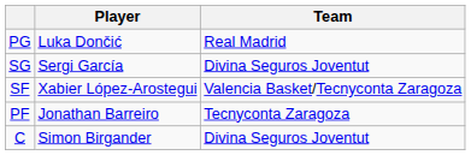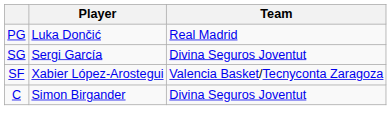 <table class="wikitable sortable">
 <tr>
 <th align="center"></th>
 <th align="center">Player</th>
 <th align="center">Team</th>
 </tr>
 <tr>
 <td align=center><a href='#'>PG</a></td>
 <td> <a href='#'>Luka Dončić</a></td>
 <td><a href='#'>Real Madrid</a></td>
 </tr>
 <tr>
 <td align=center><a href='#'>SG</a></td>
 <td> <a href='#'>Sergi García</a></td>
 <td><a href='#'>Divina Seguros Joventut</a></td>
 </tr>
 <tr>
 <td align=center><a href='#'>SF</a></td>
 <td> <a href='#'>Xabier López-Arostegui</a></td>
 <td><a href='#'>Valencia Basket</a>/<a href='#'>Tecnyconta Zaragoza</a></td>
 </tr>
 <tr>
-<td align=center><a href='#'>PF</a></td>
-<td> <a href='#'>Jonathan Barreiro</a></td>
-<td><a href='#'>Tecnyconta Zaragoza</a></td>
-</tr>
-<tr>
 <td align=center><a href='#'>C</a></td>
 <td> <a href='#'>Simon Birgander</a></td>
 <td><a href='#'>Divina Seguros Joventut</a></td>
 </tr>
 </table>
